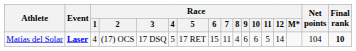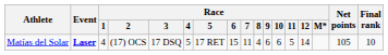 <table class="wikitable" style="font-size:90%">
 <tr>
 <th rowspan=2>Athlete</th>
 <th rowspan=2>Event</th>
 <th colspan=13>Race</th>
 <th rowspan=2>Net<br>points</th>
 <th rowspan=2>Final<br>rank</th>
 </tr>
 <tr style="font-size:95%">
 <th>1</th>
 <th>2</th>
 <th>3</th>
 <th>4</th>
 <th>5</th>
 <th>6</th>
 <th>7</th>
 <th>8</th>
 <th>9</th>
 <th>10</th>
 <th>11</th>
 <th>12</th>
 <th>M*</th>
 </tr>
 <tr align=center>
 <td align=left><a href='#'>Matías del Solar</a></td>
 <td align=left><strong><a href='#'>Laser</a></strong></td>
 <td>4</td>
 <td>(17) OCS</td>
 <td>17 DSQ</td>
 <td>5</td>
 <td>17 RET</td>
 <td>15</td>
 <td>11</td>
 <td>4</td>
 <td>6</td>
 <td>6</td>
 <td>5</td>
 <td>14</td>
 <td></td>
-<td>104</td>
-<td><strong>10</strong></td>
+<td>105</td>
+<td>10</td>
 </tr>
 </table>
